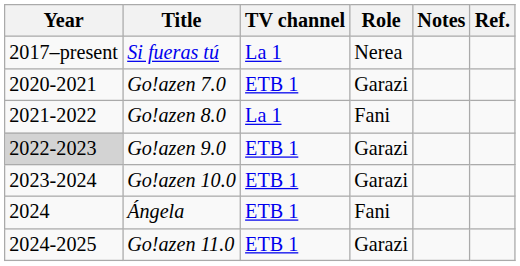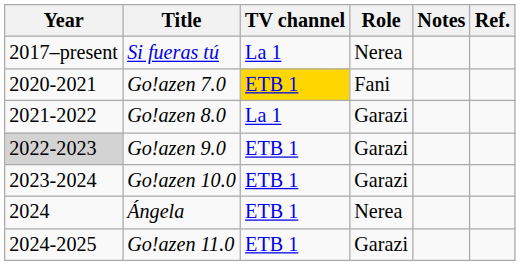 <table class="wikitable sortable">
 <tr>
 <th>Year</th>
 <th>Title</th>
 <th>TV channel</th>
 <th>Role</th>
 <th class="unsortable">Notes</th>
 <th>Ref.</th>
 </tr>
 <tr>
 <td>2017–present</td>
 <td><em><a href='#'>Si fueras tú</a></em></td>
 <td><a href='#'>La 1</a></td>
 <td>Nerea</td>
 <td></td>
 <td></td>
 </tr>
 <tr>
 <td>2020-2021</td>
 <td><em>Go!azen 7.0</em></td>
-<td><a href='#'>ETB 1</a></td>
-<td>Garazi</td>
+<td style="background: gold;"><a href='#'>ETB 1</a></td>
+<td>Fani</td>
 <td></td>
 <td></td>
 </tr>
 <tr>
 <td>2021-2022</td>
 <td><em>Go!azen 8.0</em></td>
 <td><a href='#'>La 1</a></td>
-<td>Fani</td>
+<td>Garazi</td>
 <td></td>
 <td></td>
 </tr>
 <tr>
 <td style="background: lightgrey;">2022-2023</td>
 <td><em>Go!azen 9.0</em></td>
 <td><a href='#'>ETB 1</a></td>
 <td>Garazi</td>
 <td></td>
 <td></td>
 </tr>
 <tr>
 <td>2023-2024</td>
 <td><em>Go!azen 10.0</em></td>
 <td><a href='#'>ETB 1</a></td>
 <td>Garazi</td>
 <td></td>
 <td></td>
 </tr>
 <tr>
 <td>2024</td>
 <td><em>Ángela</em></td>
 <td><a href='#'>ETB 1</a></td>
-<td>Fani</td>
+<td>Nerea</td>
 <td></td>
 <td></td>
 </tr>
 <tr>
 <td>2024-2025</td>
 <td><em>Go!azen 11.0</em></td>
 <td><a href='#'>ETB 1</a></td>
 <td>Garazi</td>
 <td></td>
 <td></td>
 </tr>
 </table>
